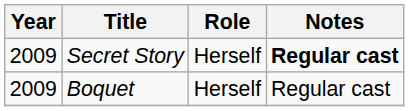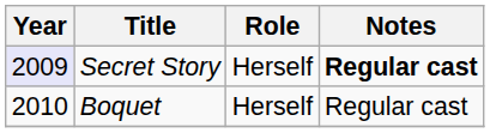 <table class="wikitable" style="font-size: 95%">
 <tr>
 <th scope="col">Year</th>
 <th scope="col">Title</th>
 <th scope="col">Role</th>
 <th scope="col">Notes</th>
 </tr>
 <tr>
-<td>2009</td>
+<td style="background: lavender;">2009</td>
 <td><em>Secret Story</em></td>
 <td>Herself</td>
 <td><strong>Regular cast</strong></td>
 </tr>
 <tr>
-<td>2009</td>
+<td>2010</td>
 <td><em>Boquet</em></td>
 <td>Herself</td>
 <td>Regular cast</td>
 </tr>
 <tr>
 </tr>
 </table>
